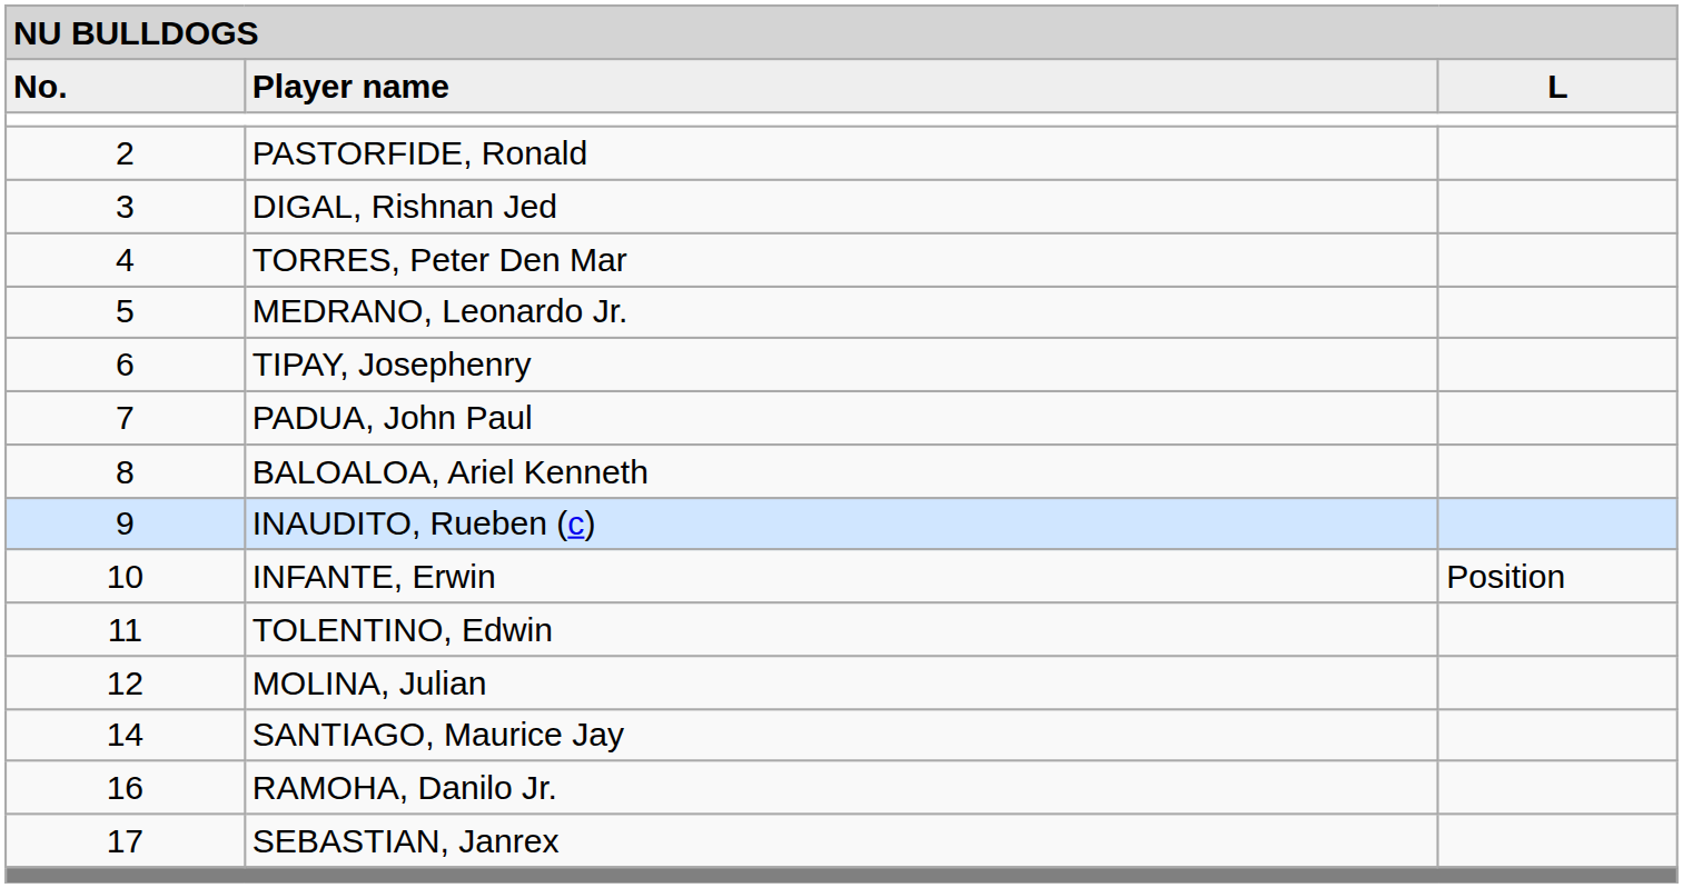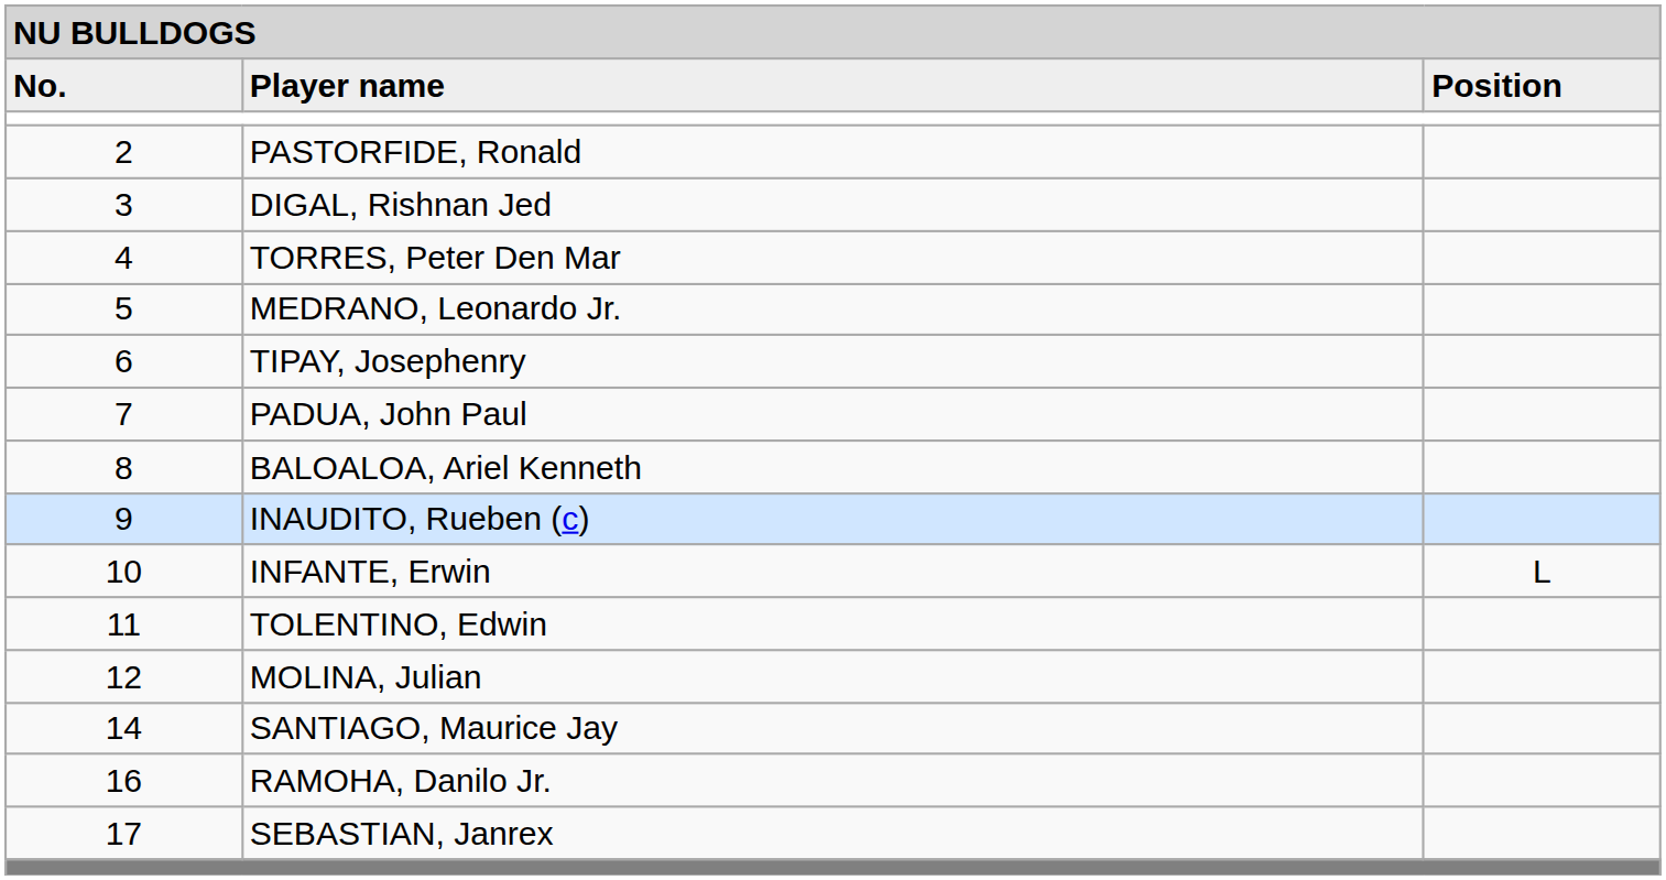 <table class="wikitable collapsible collapsed" style="font-size:90%;width:50em;">
 <tr>
 <th style="background:#D4D4D4; text-align:left;" colspan=3> NU BULLDOGS</th>
 </tr>
 <tr style="background:#EEEEEE; font-weight:bold;">
 <td width=10%>No.</td>
 <td width=50%>Player name</td>
-<td style="text-align:center">L</td>
+<td width=10%>Position</td>
 </tr>
 <tr style="background:#FFFFFF;">
 <td colspan=3 style="text-align:center"></td>
 </tr>
 <tr>
 <td style="text-align:center">2</td>
 <td>PASTORFIDE, Ronald</td>
 <td style="text-align:center"></td>
 </tr>
 <tr>
 <td style="text-align:center">3</td>
 <td>DIGAL, Rishnan Jed</td>
 <td style="text-align:center"></td>
 </tr>
 <tr>
 <td style="text-align:center">4</td>
 <td>TORRES, Peter Den Mar</td>
 <td style="text-align:center"></td>
 </tr>
 <tr>
 <td style="text-align:center">5</td>
 <td>MEDRANO, Leonardo Jr.</td>
 <td style="text-align:center"></td>
 </tr>
 <tr>
 <td style="text-align:center">6</td>
 <td>TIPAY, Josephenry</td>
 <td style="text-align:center"></td>
 </tr>
 <tr>
 <td style="text-align:center">7</td>
 <td>PADUA, John Paul</td>
 <td style="text-align:center"></td>
 </tr>
 <tr>
 <td style="text-align:center">8</td>
 <td>BALOALOA, Ariel Kenneth</td>
 <td style="text-align:center"></td>
 </tr>
 <tr style="background:#D0E6FF">
 <td style="text-align:center">9</td>
 <td>INAUDITO, Rueben (<a href='#'>c</a>)</td>
 <td style="text-align:center"></td>
 </tr>
 <tr>
 <td style="text-align:center">10</td>
 <td>INFANTE, Erwin</td>
-<td width=10%>Position</td>
+<td style="text-align:center">L</td>
 </tr>
 <tr>
 <td style="text-align:center">11</td>
 <td>TOLENTINO, Edwin</td>
 <td style="text-align:center"></td>
 </tr>
 <tr>
 <td style="text-align:center">12</td>
 <td>MOLINA, Julian</td>
 <td style="text-align:center"></td>
 </tr>
 <tr>
 <td style="text-align:center">14</td>
 <td>SANTIAGO, Maurice Jay</td>
 <td style="text-align:center"></td>
 </tr>
 <tr>
 <td style="text-align:center">16</td>
 <td>RAMOHA, Danilo Jr.</td>
 <td style="text-align:center"></td>
 </tr>
 <tr>
 <td style="text-align:center">17</td>
 <td>SEBASTIAN, Janrex</td>
 <td style="text-align:center"></td>
 </tr>
 <tr>
 <th style="background:gray; text-align:center" colspan=3></th>
 </tr>
 <tr>
 </tr>
 </table>
